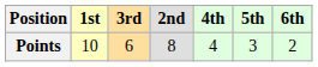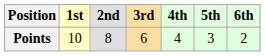 <table class="wikitable" style="font-size:85%; text-align:center">
 <tr>
 <th>Position</th>
 <td style="background:#ffffbf;"> <strong>1st</strong> </td>
+<td style="background:#dfdfdf;"> <strong>2nd</strong> </td>
 <td style="background:#ffdf9f;"> <strong>3rd</strong> </td>
-<td style="background:#dfdfdf;"> <strong>2nd</strong> </td>
 <td style="background:#dfffdf;"> <strong>4th</strong> </td>
 <td style="background:#dfffdf;"> <strong>5th</strong> </td>
 <td style="background:#dfffdf;"> <strong>6th</strong> </td>
 </tr>
 <tr>
 <th>Points</th>
 <td style="background:#ffffbf;">10</td>
+<td style="background:#dfdfdf;">8</td>
 <td style="background:#ffdf9f;">6</td>
-<td style="background:#dfdfdf;">8</td>
 <td style="background:#dfffdf;">4</td>
 <td style="background:#dfffdf;">3</td>
 <td style="background:#dfffdf;">2</td>
 </tr>
 </table>
